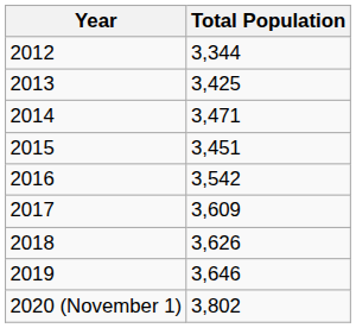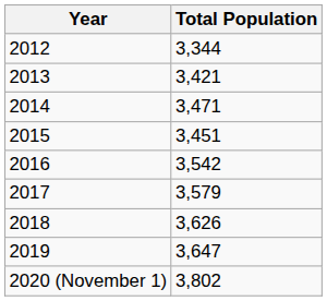 <table class="wikitable">
 <tr>
 <th>Year</th>
 <th>Total Population</th>
 </tr>
 <tr>
 <td>2012</td>
 <td>3,344</td>
 </tr>
 <tr>
 <td>2013</td>
-<td>3,425</td>
+<td>3,421</td>
 </tr>
 <tr>
 <td>2014</td>
 <td>3,471</td>
 </tr>
 <tr>
 <td>2015</td>
 <td>3,451</td>
 </tr>
 <tr>
 <td>2016</td>
 <td>3,542</td>
 </tr>
 <tr>
 <td>2017</td>
-<td>3,609</td>
+<td>3,579</td>
 </tr>
 <tr>
 <td>2018</td>
 <td>3,626</td>
 </tr>
 <tr>
 <td>2019</td>
-<td>3,646</td>
+<td>3,647</td>
 </tr>
 <tr>
 <td>2020 (November 1)</td>
 <td>3,802</td>
 </tr>
 </table>
